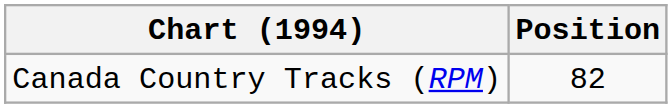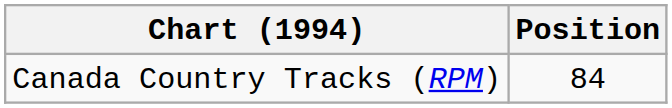 <table class="wikitable sortable">
 <tr>
 <th scope="col">Chart (1994)</th>
 <th scope="col">Position</th>
 </tr>
 <tr>
 <td>Canada Country Tracks (<em><a href='#'>RPM</a></em>)</td>
-<td align="center">82</td>
+<td align="center">84</td>
 </tr>
 </table>
